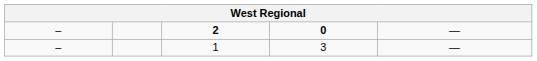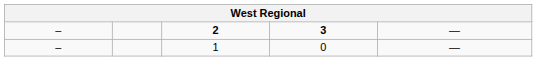 <table class="wikitable" style="font-size:90%; width: 55%; text-align: center">
 <tr>
 <th colspan=5>West Regional</th>
 </tr>
 <tr>
 <td>–</td>
 <td><strong></strong></td>
 <td><strong>2</strong></td>
-<td><strong>0</strong></td>
+<td><strong>3</strong></td>
 <td>—</td>
 </tr>
 <tr>
 <td>–</td>
 <td></td>
 <td>1</td>
-<td>3<br></td>
+<td>0<br></td>
 <td>—</td>
 </tr>
 </table>
